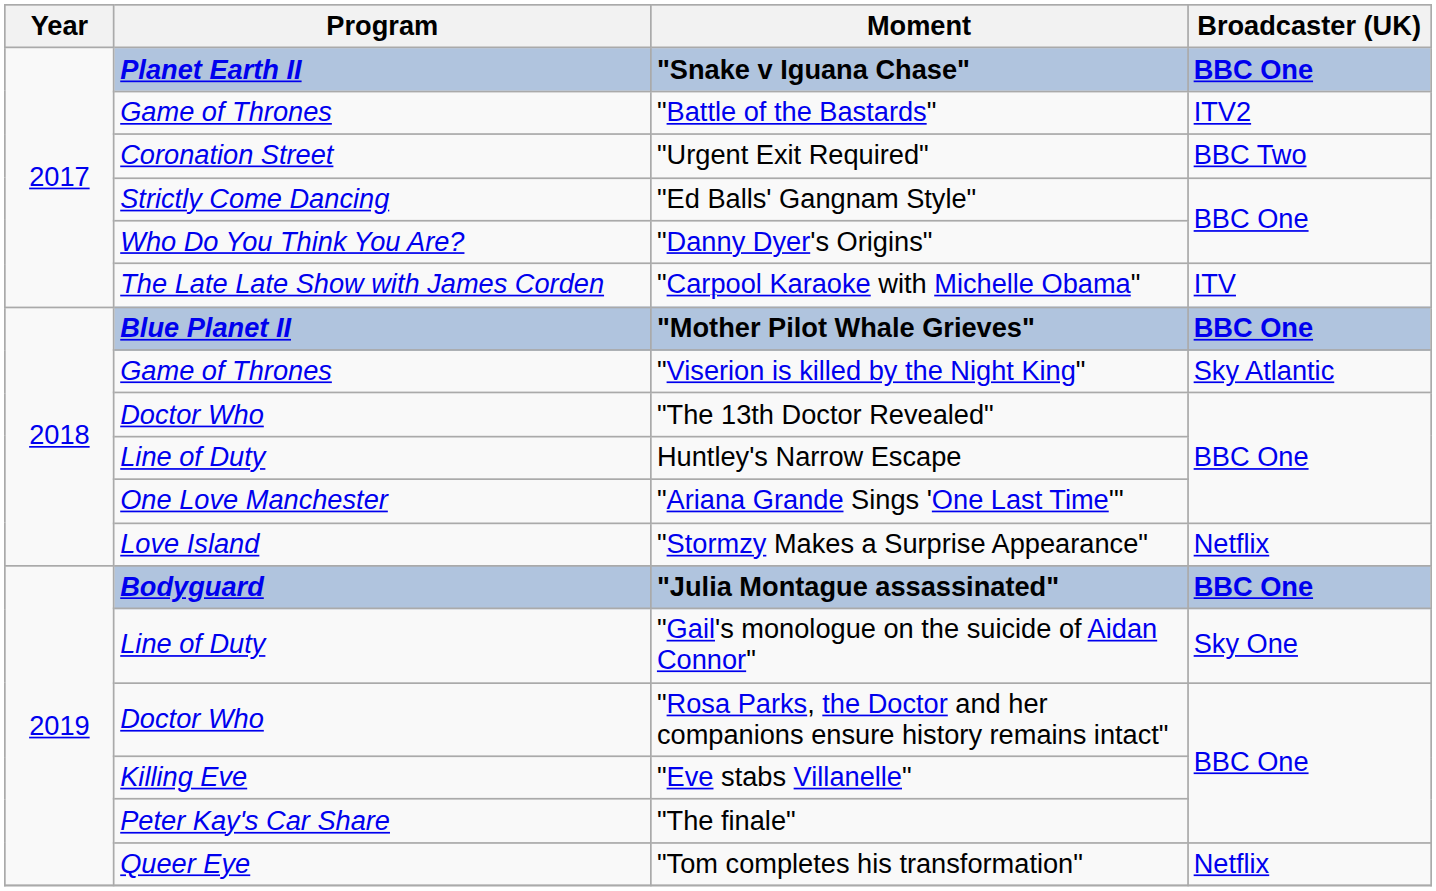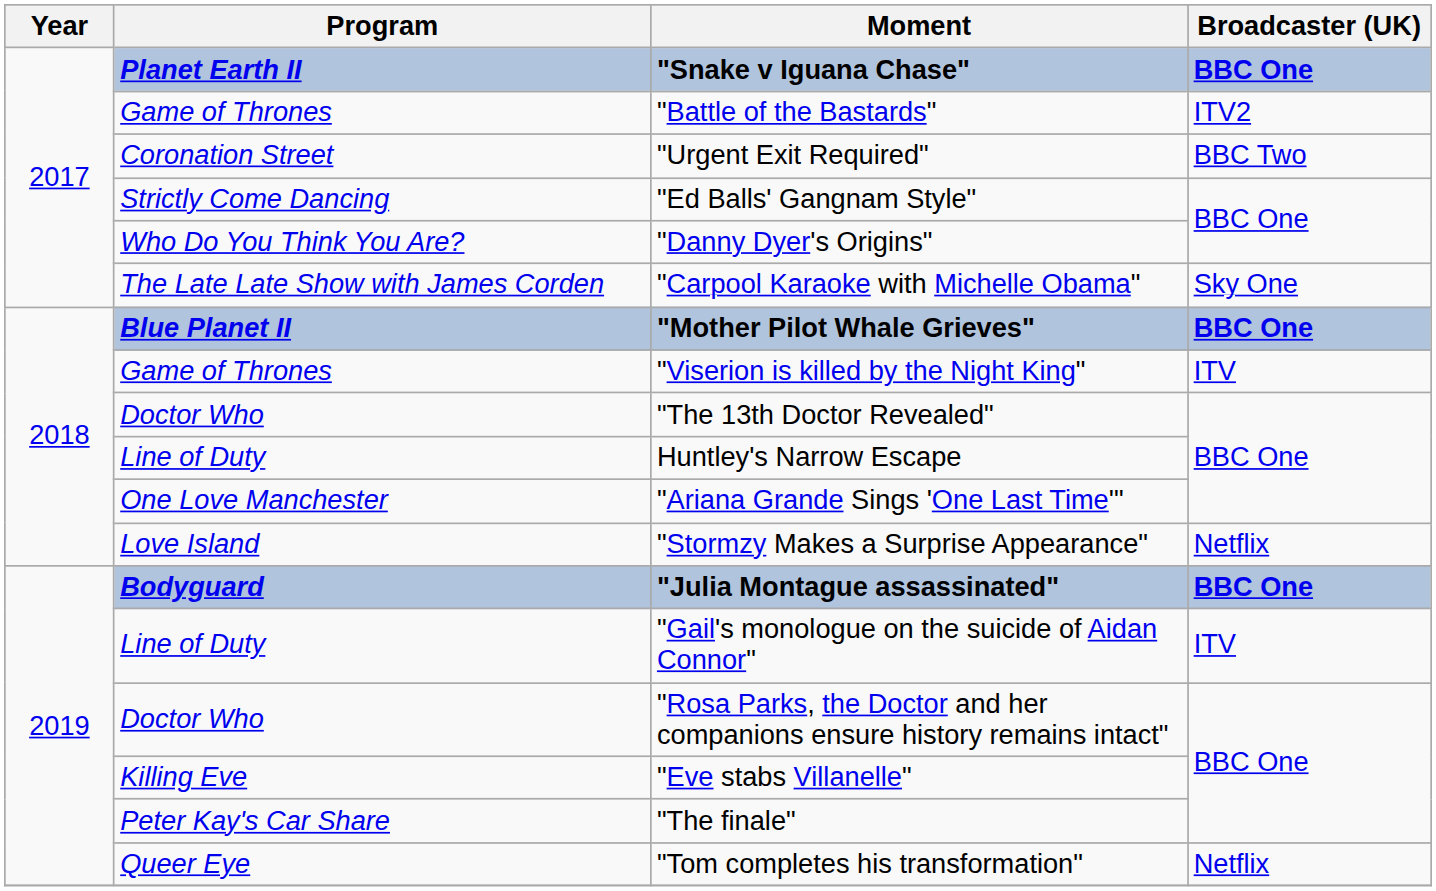 <table class="wikitable" width="95%">
 <tr>
 <th width=5%>Year</th>
 <th width=25%>Program</th>
 <th width=25%><strong>Moment</strong></th>
 <th width=10%><strong>Broadcaster (UK)</strong></th>
 </tr>
 <tr>
 <td rowspan="6" style="text-align:center;"><a href='#'>2017</a><br></td>
 <td style="background:#B0C4DE;"><strong><em><a href='#'>Planet Earth II</a></em></strong></td>
 <td style="background:#B0C4DE;"><strong>"Snake v Iguana Chase"</strong></td>
 <td style="background:#B0C4DE;"><strong><a href='#'>BBC One</a></strong></td>
 </tr>
 <tr>
 <td><em><a href='#'>Game of Thrones</a></em></td>
 <td>"<a href='#'>Battle of the Bastards</a>"</td>
 <td><a href='#'>ITV2</a></td>
 </tr>
 <tr>
 <td><em><a href='#'>Coronation Street</a></em></td>
 <td>"Urgent Exit Required"</td>
 <td><a href='#'>BBC Two</a></td>
 </tr>
 <tr>
 <td><em><a href='#'>Strictly Come Dancing</a></em></td>
 <td>"Ed Balls' Gangnam Style"</td>
 <td rowspan="2"><a href='#'>BBC One</a></td>
 </tr>
 <tr>
 <td><em><a href='#'>Who Do You Think You Are?</a></em></td>
 <td>"<a href='#'>Danny Dyer</a>'s Origins"</td>
 </tr>
 <tr>
 <td><em><a href='#'>The Late Late Show with James Corden</a></em></td>
 <td>"<a href='#'>Carpool Karaoke</a> with <a href='#'>Michelle Obama</a>"</td>
-<td><a href='#'>ITV</a></td>
+<td><a href='#'>Sky One</a></td>
 </tr>
 <tr>
 <td rowspan="6" style="text-align:center;"><a href='#'>2018</a><br></td>
 <td style="background:#B0C4DE;"><strong><em><a href='#'>Blue Planet II</a></em></strong></td>
 <td style="background:#B0C4DE;"><strong>"Mother Pilot Whale Grieves"</strong></td>
 <td style="background:#B0C4DE;"><strong><a href='#'>BBC One</a></strong></td>
 </tr>
 <tr>
 <td><em><a href='#'>Game of Thrones</a></em></td>
 <td>"<a href='#'>Viserion is killed by the Night King</a>"</td>
-<td><a href='#'>Sky Atlantic</a></td>
+<td><a href='#'>ITV</a></td>
 </tr>
 <tr>
 <td><em><a href='#'>Doctor Who</a></em></td>
 <td>"The 13th Doctor Revealed"</td>
 <td rowspan="3"><a href='#'>BBC One</a></td>
 </tr>
 <tr>
 <td><em><a href='#'>Line of Duty</a></em></td>
 <td>Huntley's Narrow Escape</td>
 </tr>
 <tr>
 <td><em><a href='#'>One Love Manchester</a></em></td>
 <td>"<a href='#'>Ariana Grande</a> Sings '<a href='#'>One Last Time</a>'"</td>
 </tr>
 <tr>
 <td><em><a href='#'>Love Island</a></em></td>
 <td>"<a href='#'>Stormzy</a> Makes a Surprise Appearance"</td>
 <td><a href='#'>Netflix</a></td>
 </tr>
 <tr>
 <td rowspan="6" style="text-align:center;"><a href='#'>2019</a><br></td>
 <td style="background:#B0C4DE;"><strong><em><a href='#'>Bodyguard</a></em></strong></td>
 <td style="background:#B0C4DE;"><strong>"Julia Montague assassinated"</strong></td>
 <td style="background:#B0C4DE;"><strong><a href='#'>BBC One</a></strong></td>
 </tr>
 <tr>
 <td><em><a href='#'>Line of Duty</a></em></td>
 <td>"<a href='#'>Gail</a>'s monologue on the suicide of <a href='#'>Aidan Connor</a>"</td>
-<td><a href='#'>Sky One</a></td>
+<td><a href='#'>ITV</a></td>
 </tr>
 <tr>
 <td><em><a href='#'>Doctor Who</a></em></td>
 <td>"<a href='#'>Rosa Parks</a>, <a href='#'>the Doctor</a> and her companions ensure history remains intact"</td>
 <td rowspan="3"><a href='#'>BBC One</a></td>
 </tr>
 <tr>
 <td><em><a href='#'>Killing Eve</a></em></td>
 <td>"<a href='#'>Eve</a> stabs <a href='#'>Villanelle</a>"</td>
 </tr>
 <tr>
 <td><em><a href='#'>Peter Kay's Car Share</a></em></td>
 <td>"The finale"</td>
 </tr>
 <tr>
 <td><em><a href='#'>Queer Eye</a></em></td>
 <td>"Tom completes his transformation"</td>
 <td><a href='#'>Netflix</a></td>
 </tr>
 <tr>
 </tr>
 </table>
